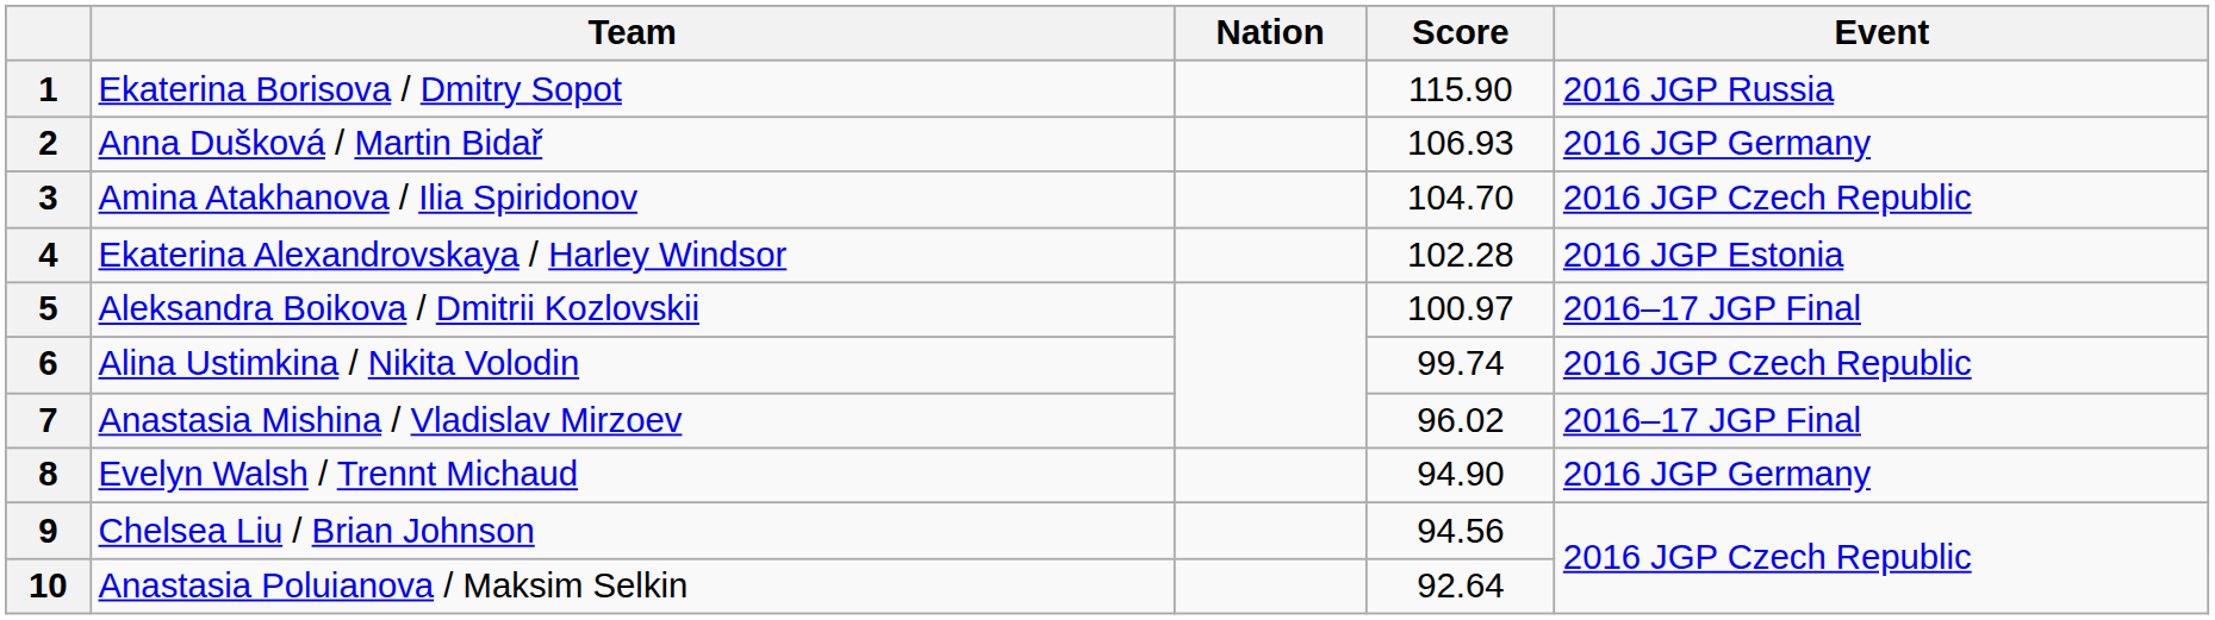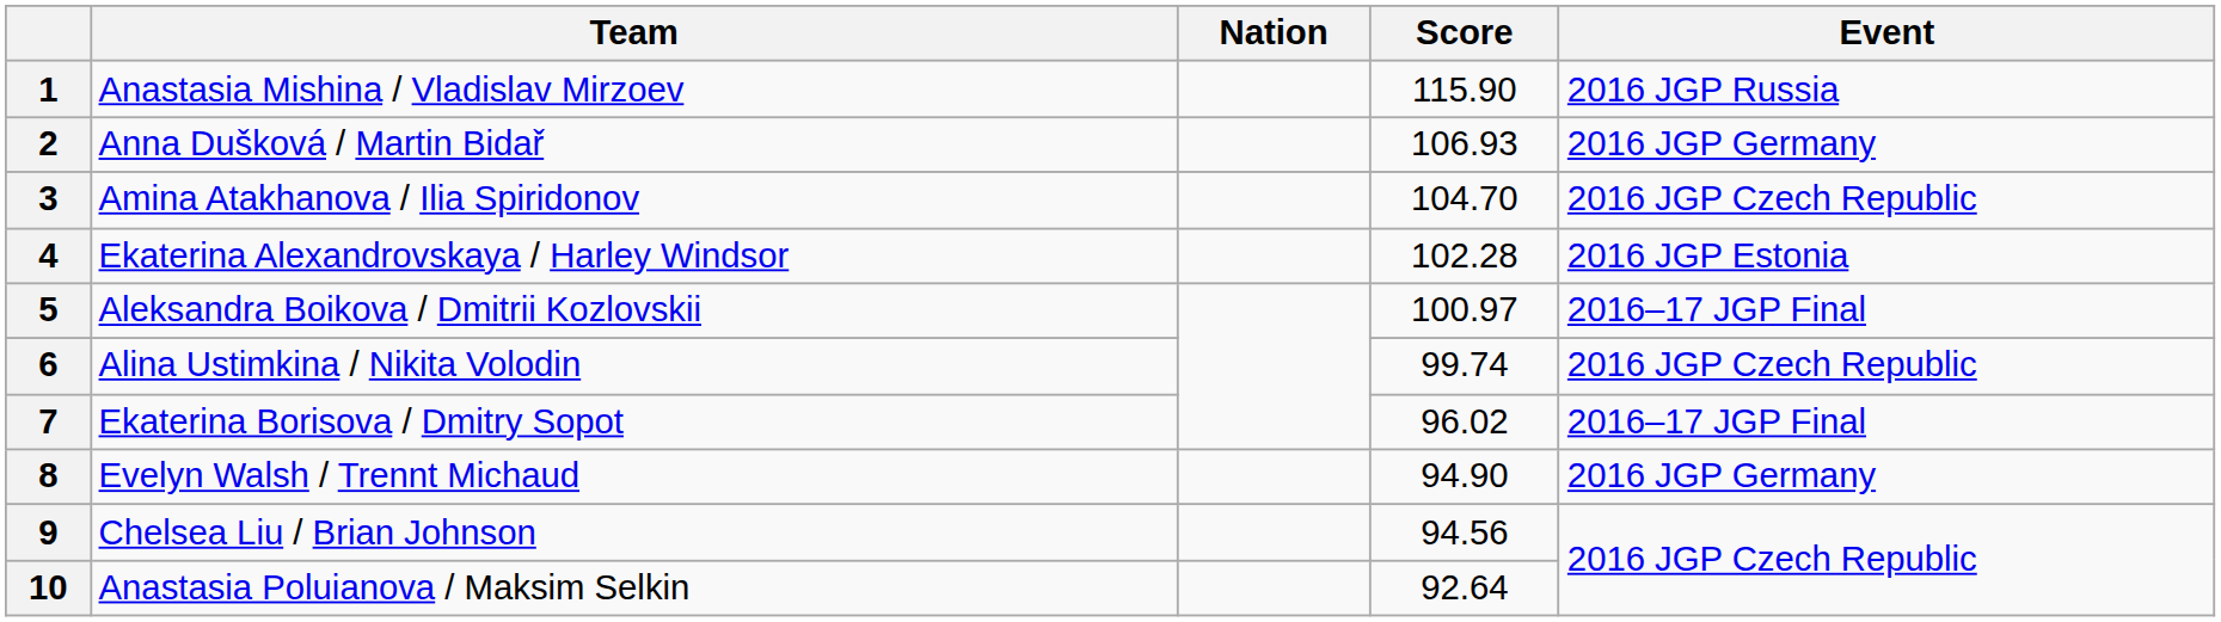 <table class="wikitable sortable" style="text-align:left; width:80%">
 <tr>
 <th scope="col"></th>
 <th scope="col">Team</th>
 <th scope="col">Nation</th>
 <th scope="col">Score</th>
 <th scope="col">Event</th>
 </tr>
 <tr>
 <th scope="row">1</th>
-<td><a href='#'>Ekaterina Borisova</a> / <a href='#'>Dmitry Sopot</a></td>
+<td><a href='#'>Anastasia Mishina</a> / <a href='#'>Vladislav Mirzoev</a></td>
 <td></td>
 <td style="text-align:center;">115.90</td>
 <td><a href='#'>2016 JGP Russia</a></td>
 </tr>
 <tr>
 <th scope="row">2</th>
 <td><a href='#'>Anna Dušková</a> / <a href='#'>Martin Bidař</a></td>
 <td></td>
 <td style="text-align:center;">106.93</td>
 <td><a href='#'>2016 JGP Germany</a></td>
 </tr>
 <tr>
 <th scope="row">3</th>
 <td><a href='#'>Amina Atakhanova</a> / <a href='#'>Ilia Spiridonov</a></td>
 <td></td>
 <td style="text-align:center;">104.70</td>
 <td><a href='#'>2016 JGP Czech Republic</a></td>
 </tr>
 <tr>
 <th scope="row">4</th>
 <td><a href='#'>Ekaterina Alexandrovskaya</a> / <a href='#'>Harley Windsor</a></td>
 <td></td>
 <td style="text-align:center;">102.28</td>
 <td><a href='#'>2016 JGP Estonia</a></td>
 </tr>
 <tr>
 <th scope="row">5</th>
 <td><a href='#'>Aleksandra Boikova</a> / <a href='#'>Dmitrii Kozlovskii</a></td>
 <td rowspan="3"></td>
 <td style="text-align:center;">100.97</td>
 <td><a href='#'>2016–17 JGP Final</a></td>
 </tr>
 <tr>
 <th scope="row">6</th>
 <td><a href='#'>Alina Ustimkina</a> / <a href='#'>Nikita Volodin</a></td>
 <td style="text-align:center;">99.74</td>
 <td><a href='#'>2016 JGP Czech Republic</a></td>
 </tr>
 <tr>
 <th scope="row">7</th>
-<td><a href='#'>Anastasia Mishina</a> / <a href='#'>Vladislav Mirzoev</a></td>
+<td><a href='#'>Ekaterina Borisova</a> / <a href='#'>Dmitry Sopot</a></td>
 <td style="text-align:center;">96.02</td>
 <td><a href='#'>2016–17 JGP Final</a></td>
 </tr>
 <tr>
 <th scope="row">8</th>
 <td><a href='#'>Evelyn Walsh</a> / <a href='#'>Trennt Michaud</a></td>
 <td></td>
 <td style="text-align:center;">94.90</td>
 <td><a href='#'>2016 JGP Germany</a></td>
 </tr>
 <tr>
 <th scope="row">9</th>
 <td><a href='#'>Chelsea Liu</a> / <a href='#'>Brian Johnson</a></td>
 <td></td>
 <td style="text-align:center;">94.56</td>
 <td rowspan="2"><a href='#'>2016 JGP Czech Republic</a></td>
 </tr>
 <tr>
 <th scope="row">10</th>
 <td><a href='#'>Anastasia Poluianova</a> / Maksim Selkin</td>
 <td></td>
 <td style="text-align:center;">92.64</td>
 </tr>
 </table>
